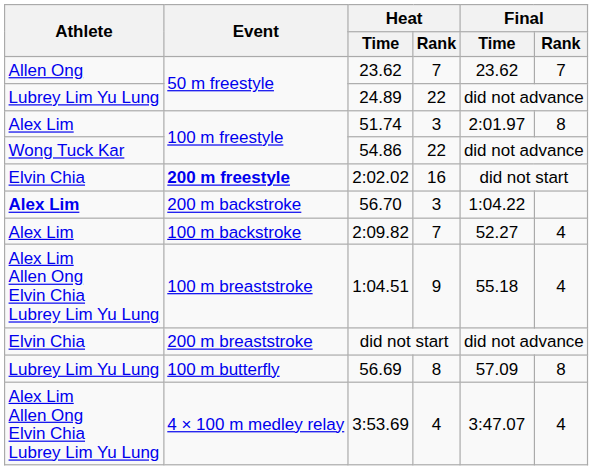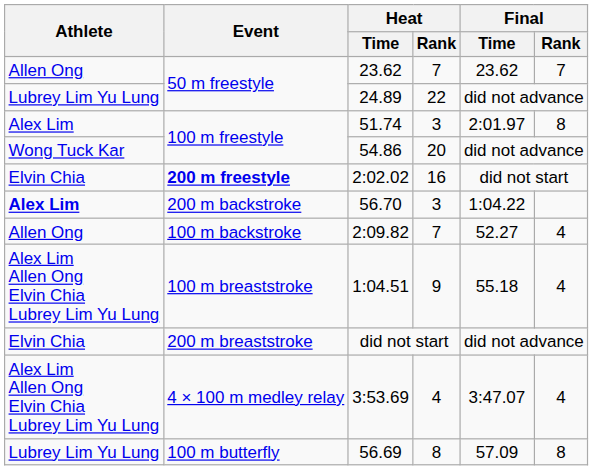 <table class=wikitable style=font-size:90%>
 <tr>
 <th rowspan=2>Athlete</th>
 <th rowspan=2>Event</th>
 <th colspan=2>Heat</th>
 <th colspan=2>Final</th>
 </tr>
 <tr style=font-size:95%>
 <th>Time</th>
 <th>Rank</th>
 <th>Time</th>
 <th>Rank</th>
 </tr>
 <tr align=center>
 <td align=left><a href='#'>Allen Ong</a></td>
 <td align=left rowspan=2><a href='#'>50 m freestyle</a></td>
 <td>23.62</td>
 <td>7 <strong></strong></td>
 <td>23.62</td>
 <td>7</td>
 </tr>
 <tr align=center>
 <td align=left><a href='#'>Lubrey Lim Yu Lung</a></td>
 <td>24.89</td>
 <td>22</td>
 <td colspan=2>did not advance</td>
 </tr>
 <tr align=center>
 <td align=left><a href='#'>Alex Lim</a></td>
 <td align=left rowspan=2><a href='#'>100 m freestyle</a></td>
 <td>51.74</td>
 <td>3 <strong></strong></td>
 <td>2:01.97</td>
 <td>8</td>
 </tr>
 <tr align=center>
 <td align=left><a href='#'>Wong Tuck Kar</a></td>
 <td>54.86</td>
-<td>22</td>
+<td>20</td>
 <td colspan=2>did not advance</td>
 </tr>
 <tr align=center>
 <td align=left><a href='#'>Elvin Chia</a></td>
 <td align=left><strong><a href='#'>200 m freestyle</a></strong></td>
 <td>2:02.02</td>
 <td>16 <strong></strong></td>
 <td colspan=2>did not start</td>
 </tr>
 <tr align=center>
 <td align=left><strong><a href='#'>Alex Lim</a></strong></td>
 <td align=left><a href='#'>200 m backstroke</a></td>
 <td>56.70</td>
 <td>3 <strong></strong></td>
 <td>1:04.22</td>
 <td></td>
 </tr>
 <tr align=center>
-<td align=left><a href='#'>Alex Lim</a></td>
+<td align=left><a href='#'>Allen Ong</a></td>
 <td align=left><a href='#'>100 m backstroke</a></td>
 <td>2:09.82</td>
 <td>7 <strong></strong></td>
 <td>52.27</td>
 <td>4</td>
 </tr>
 <tr align=center>
 <td align=left><a href='#'>Alex Lim</a><br><a href='#'>Allen Ong</a><br><a href='#'>Elvin Chia</a><br><a href='#'>Lubrey Lim Yu Lung</a></td>
 <td align=left><a href='#'>100 m breaststroke</a></td>
 <td>1:04.51</td>
 <td>9 <strong></strong></td>
 <td>55.18</td>
 <td>4</td>
 </tr>
 <tr align=center>
 <td align=left><a href='#'>Elvin Chia</a></td>
 <td align=left><a href='#'>200 m breaststroke</a></td>
 <td colspan=2>did not start</td>
 <td colspan=2>did not advance</td>
 </tr>
 <tr align=center>
+<td align=left><a href='#'>Alex Lim</a><br><a href='#'>Allen Ong</a><br><a href='#'>Elvin Chia</a><br><a href='#'>Lubrey Lim Yu Lung</a></td>
+<td align=left><a href='#'>4 × 100 m medley relay</a></td>
+<td>3:53.69</td>
+<td>4 <strong></strong></td>
+<td>3:47.07</td>
+<td>4</td>
+</tr>
+<tr align=center>
 <td align=left><a href='#'>Lubrey Lim Yu Lung</a></td>
 <td align=left><a href='#'>100 m butterfly</a></td>
 <td>56.69</td>
 <td>8 <strong></strong></td>
 <td>57.09</td>
 <td>8</td>
 </tr>
-<tr align=center>
-<td align=left><a href='#'>Alex Lim</a><br><a href='#'>Allen Ong</a><br><a href='#'>Elvin Chia</a><br><a href='#'>Lubrey Lim Yu Lung</a></td>
-<td align=left><a href='#'>4 × 100 m medley relay</a></td>
-<td>3:53.69</td>
-<td>4 <strong></strong></td>
-<td>3:47.07</td>
-<td>4</td>
-</tr>
 </table>
